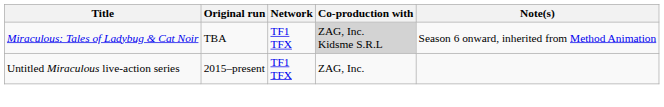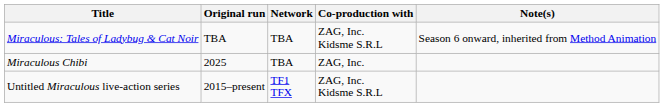 <table class="wikitable">
 <tr>
 <th>Title</th>
 <th>Original run</th>
 <th>Network</th>
 <th>Co-production with</th>
 <th>Note(s)</th>
 </tr>
 <tr>
 <td><em><a href='#'>Miraculous: Tales of Ladybug & Cat Noir</a></em></td>
 <td>TBA</td>
-<td><a href='#'>TF1</a><br><a href='#'>TFX</a></td>
-<td style="background: lightgrey;">ZAG, Inc.<br>Kidsme S.R.L</td>
+<td>TBA</td>
+<td>ZAG, Inc.<br>Kidsme S.R.L</td>
 <td>Season 6 onward, inherited from <a href='#'>Method Animation</a></td>
+</tr>
+<tr>
+<td><em>Miraculous Chibi</em></td>
+<td>2025</td>
+<td>TBA</td>
+<td>ZAG, Inc.</td>
+<td></td>
 </tr>
 <tr>
 <td>Untitled <em>Miraculous</em> live-action series</td>
 <td>2015–present</td>
 <td><a href='#'>TF1</a><br><a href='#'>TFX</a></td>
-<td>ZAG, Inc.</td>
+<td>ZAG, Inc.<br>Kidsme S.R.L</td>
 <td></td>
 </tr>
 </table>
